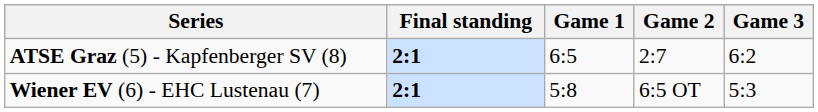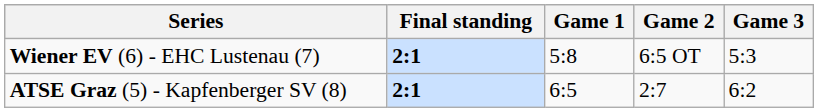 <table class="wikitable" width="600px">
 <tr style="background-color:#c0c0c0;">
 <th>Series</th>
 <th>Final standing</th>
 <th>Game 1</th>
 <th>Game 2</th>
 <th>Game 3</th>
 </tr>
 <tr>
+<td><strong>Wiener EV</strong> (6) - EHC Lustenau (7)</td>
+<td bgcolor="#CAE1FF"><strong>2:1</strong></td>
+<td>5:8</td>
+<td>6:5 OT</td>
+<td>5:3</td>
+</tr>
+<tr>
 <td><strong>ATSE Graz</strong> (5) - Kapfenberger SV (8)</td>
 <td bgcolor="#CAE1FF"><strong>2:1</strong></td>
 <td>6:5</td>
 <td>2:7</td>
 <td>6:2</td>
 </tr>
-<tr>
-<td><strong>Wiener EV</strong> (6) - EHC Lustenau (7)</td>
-<td bgcolor="#CAE1FF"><strong>2:1</strong></td>
-<td>5:8</td>
-<td>6:5 OT</td>
-<td>5:3</td>
-</tr>
 </table>
